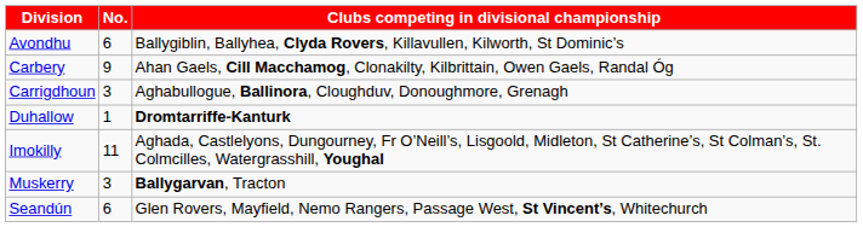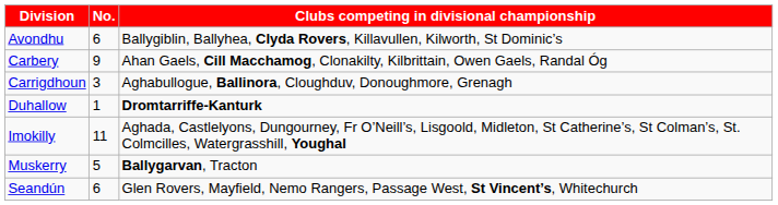 <table class="wikitable sortable" style="text-align:left">
 <tr>
 <th style="background:red;color:white">Division</th>
 <th style="background:red;color:white">No.</th>
 <th style="background:red;color:white">Clubs competing in divisional championship</th>
 </tr>
 <tr>
 <td><a href='#'>Avondhu</a></td>
 <td>6</td>
 <td>Ballygiblin, Ballyhea, <strong>Clyda Rovers</strong>, Killavullen, Kilworth, St Dominic’s</td>
 </tr>
 <tr>
 <td><a href='#'>Carbery</a></td>
 <td>9</td>
 <td>Ahan Gaels, <strong>Cill Macchamog</strong>, Clonakilty, Kilbrittain, Owen Gaels, Randal Óg</td>
 </tr>
 <tr>
 <td><a href='#'>Carrigdhoun</a></td>
 <td>3</td>
 <td>Aghabullogue, <strong>Ballinora</strong>, Cloughduv, Donoughmore, Grenagh</td>
 </tr>
 <tr>
 <td><a href='#'>Duhallow</a></td>
 <td>1</td>
 <td><strong>Dromtarriffe-Kanturk</strong></td>
 </tr>
 <tr>
 <td><a href='#'>Imokilly</a></td>
 <td>11</td>
 <td>Aghada, Castlelyons, Dungourney, Fr O’Neill’s, Lisgoold, Midleton, St Catherine’s, St Colman’s, St. Colmcilles, Watergrasshill, <strong>Youghal</strong></td>
 </tr>
 <tr>
 <td><a href='#'>Muskerry</a></td>
-<td>3</td>
+<td>5</td>
 <td><strong>Ballygarvan</strong>, Tracton</td>
 </tr>
 <tr>
 <td><a href='#'>Seandún</a></td>
 <td>6</td>
 <td>Glen Rovers, Mayfield, Nemo Rangers, Passage West, <strong>St Vincent’s</strong>, Whitechurch</td>
 </tr>
 </table>
